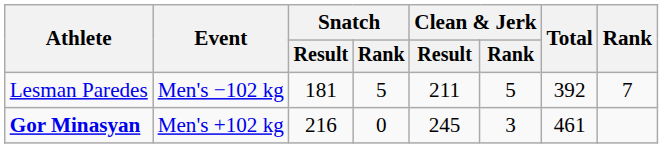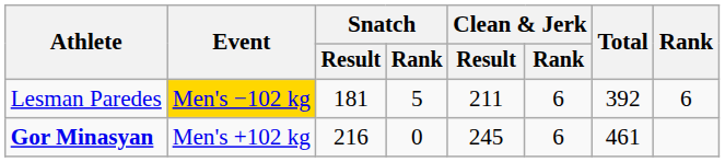 <table class="wikitable" style="font-size:90%">
 <tr>
 <th rowspan="2">Athlete</th>
 <th rowspan="2">Event</th>
 <th colspan="2">Snatch</th>
 <th colspan="2">Clean & Jerk</th>
 <th rowspan="2">Total</th>
 <th rowspan="2">Rank</th>
 </tr>
 <tr style="font-size:95%">
 <th>Result</th>
 <th>Rank</th>
 <th>Result</th>
 <th>Rank</th>
 </tr>
 <tr align=center>
 <td align=left><a href='#'>Lesman Paredes</a></td>
-<td align=left><a href='#'>Men's −102 kg</a></td>
+<td align=left style="background: gold;"><a href='#'>Men's −102 kg</a></td>
 <td>181</td>
 <td>5</td>
 <td>211</td>
-<td>5</td>
+<td>6</td>
 <td>392</td>
-<td>7</td>
+<td>6</td>
 </tr>
 <tr align=center>
 <td align=left><strong><a href='#'>Gor Minasyan</a></strong></td>
 <td align=left><a href='#'>Men's +102 kg</a></td>
 <td>216</td>
 <td>0</td>
 <td>245</td>
-<td>3</td>
+<td>6</td>
 <td>461</td>
 <td></td>
 </tr>
 </table>
